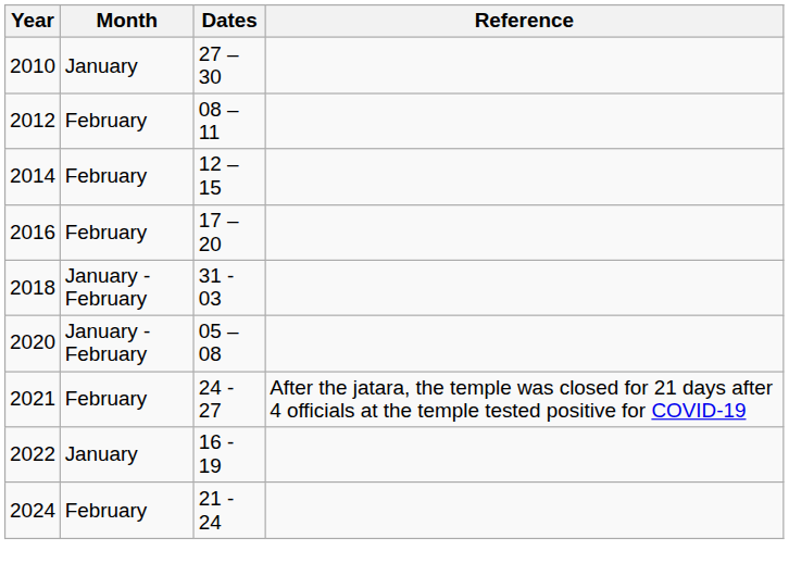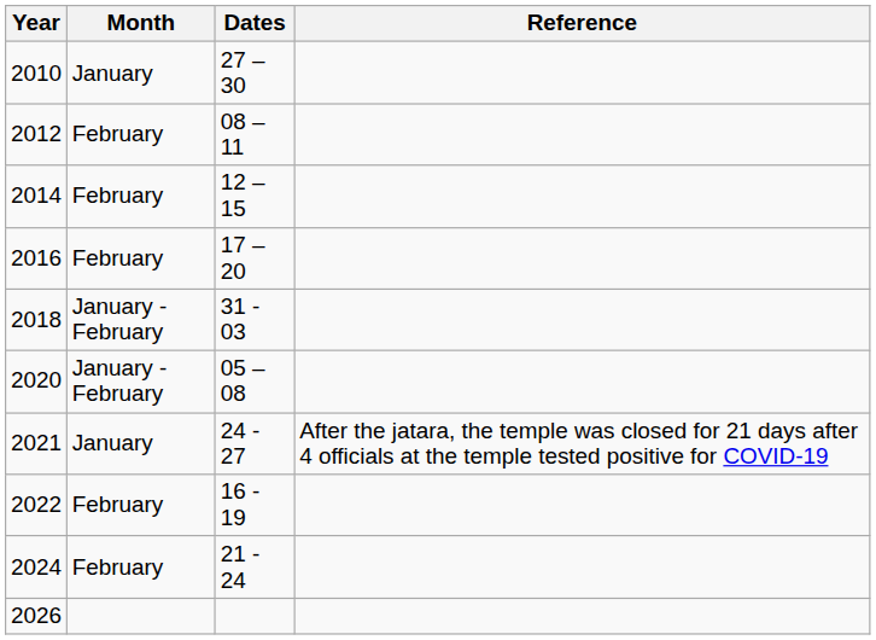 <table class="wikitable sortable">
 <tr>
 <th>Year</th>
 <th>Month</th>
 <th>Dates</th>
 <th>Reference</th>
 </tr>
 <tr>
 <td>2010</td>
 <td>January</td>
 <td>27 – 30</td>
 <td></td>
 </tr>
 <tr>
 <td>2012</td>
 <td>February</td>
 <td>08 – 11</td>
 <td></td>
 </tr>
 <tr>
 <td>2014</td>
 <td>February</td>
 <td>12 – 15</td>
 <td></td>
 </tr>
 <tr>
 <td>2016</td>
 <td>February</td>
 <td>17 – 20</td>
 <td></td>
 </tr>
 <tr>
 <td>2018</td>
 <td>January - February</td>
 <td 31 – 03>31 - 03</td>
 </tr>
 <tr>
 <td>2020</td>
 <td>January - February</td>
 <td>05 –  08</td>
 <td></td>
 </tr>
 <tr>
 <td>2021</td>
-<td>February</td>
+<td>January</td>
 <td>24 - 27</td>
 <td>After the jatara, the temple was closed for 21 days after 4 officials at the temple tested positive for <a href='#'>COVID-19</a></td>
 </tr>
 <tr>
 <td>2022</td>
-<td>January</td>
+<td>February</td>
 <td>16 - 19</td>
 <td></td>
 </tr>
 <tr>
 <td>2024</td>
 <td>February</td>
 <td>21 - 24</td>
 <td></td>
 </tr>
+<tr>
+<td>2026</td>
+<td></td>
+<td></td>
+<td></td>
+</tr>
 </table>
